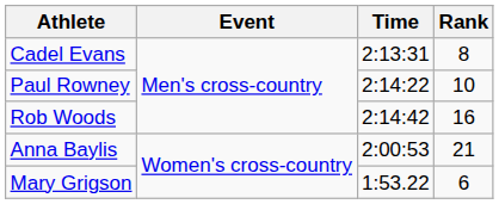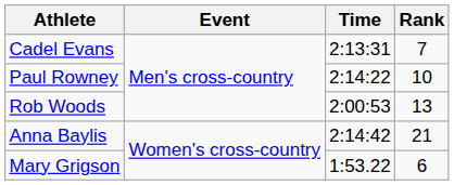 <table class=wikitable style="font-size:90%">
 <tr>
 <th>Athlete</th>
 <th>Event</th>
 <th>Time</th>
 <th>Rank</th>
 </tr>
 <tr>
 <td align=left><a href='#'>Cadel Evans</a></td>
 <td align=left rowspan=3><a href='#'>Men's cross-country</a></td>
 <td align=center>2:13:31</td>
-<td align=center>8</td>
+<td align=center>7</td>
 </tr>
 <tr>
 <td align=left><a href='#'>Paul Rowney</a></td>
 <td align=center>2:14:22</td>
 <td align=center>10</td>
 </tr>
 <tr>
 <td align=left><a href='#'>Rob Woods</a></td>
-<td align=center>2:14:42</td>
-<td align=center>16</td>
+<td align=center>2:00:53</td>
+<td align=center>13</td>
 </tr>
 <tr>
 <td align=left><a href='#'>Anna Baylis</a></td>
 <td align=left rowspan=2><a href='#'>Women's cross-country</a></td>
-<td align=center>2:00:53</td>
+<td align=center>2:14:42</td>
 <td align=center>21</td>
 </tr>
 <tr>
 <td align=left><a href='#'>Mary Grigson</a></td>
 <td align=center>1:53.22</td>
 <td align=center>6</td>
 </tr>
 </table>
